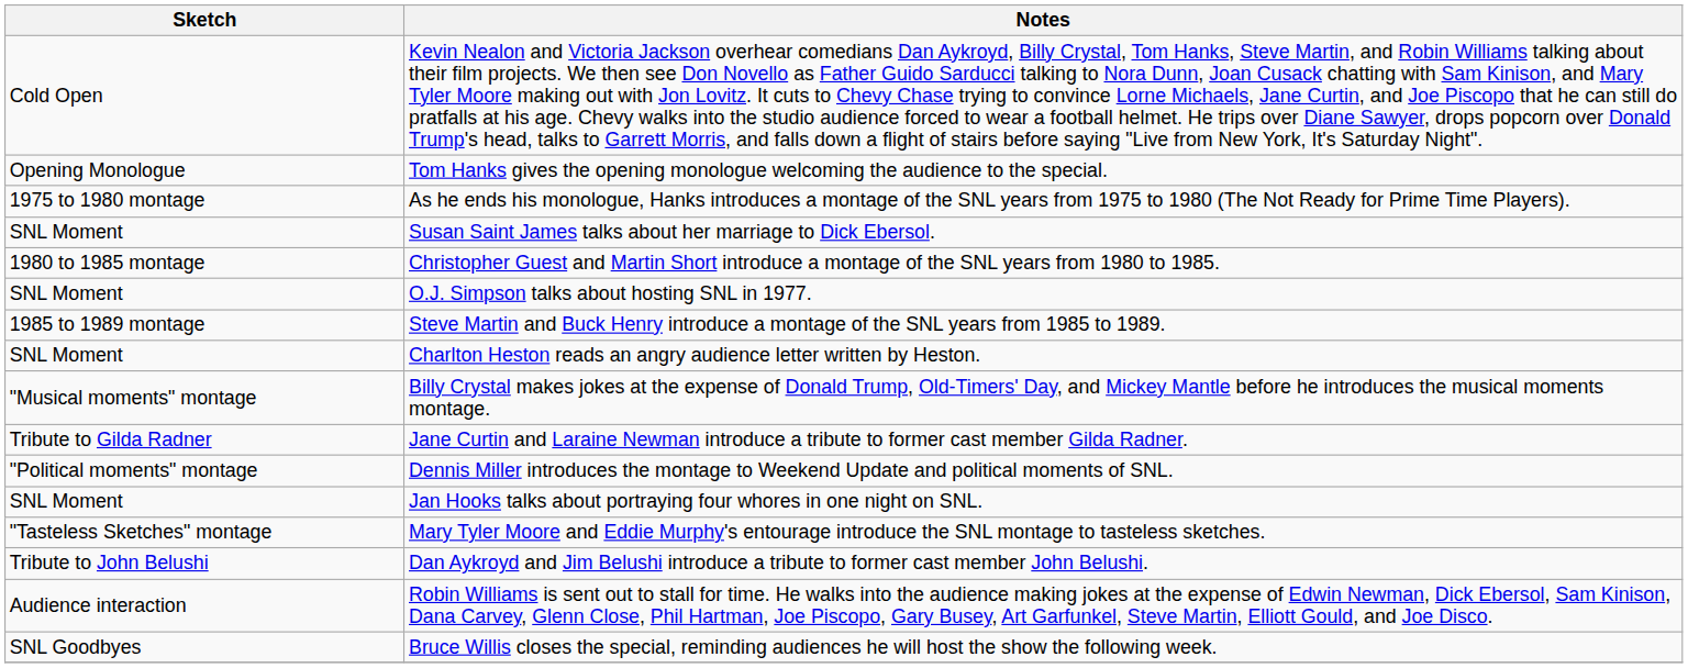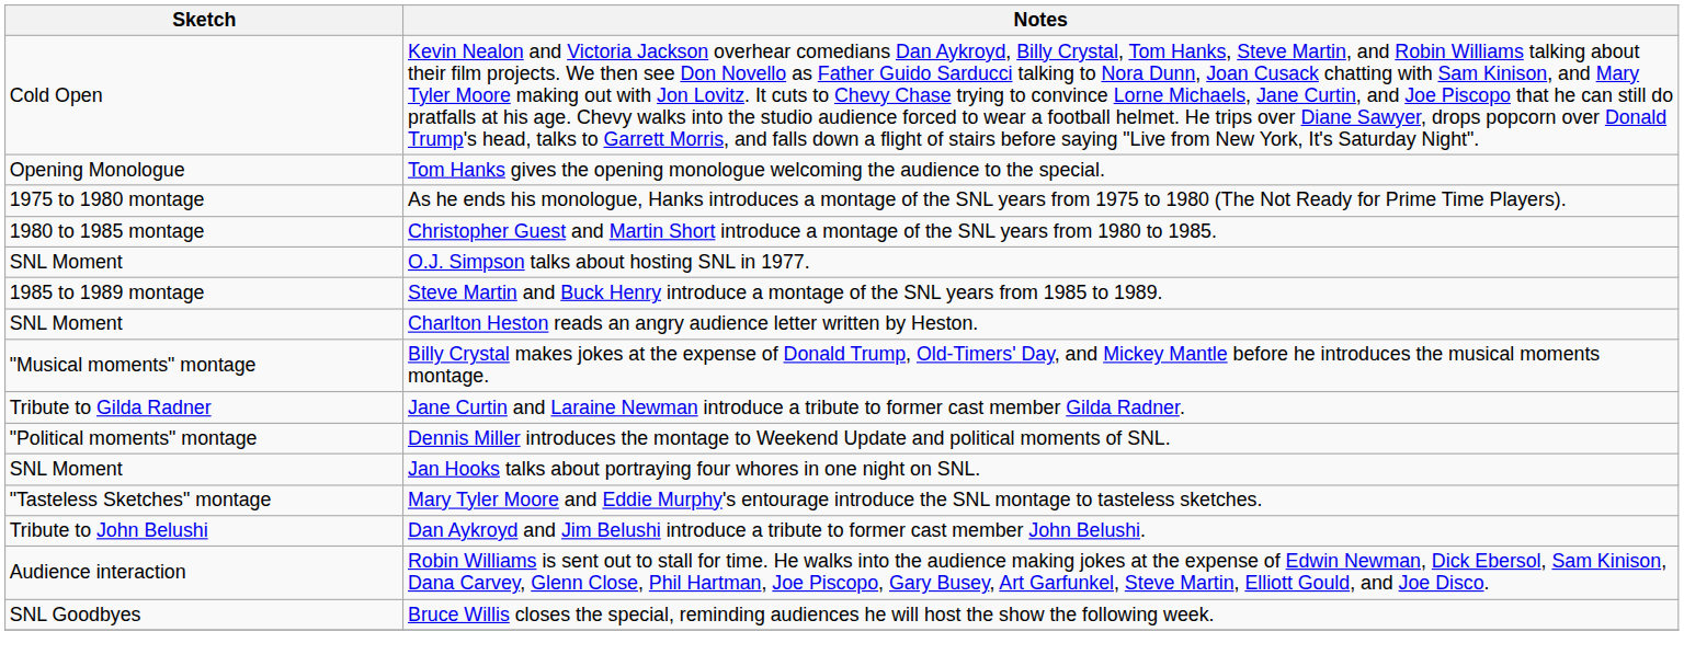 <table class="wikitable">
 <tr>
 <th scope="col" style="width:20em;">Sketch</th>
 <th scope="col" style="width:65em;">Notes</th>
 </tr>
 <tr>
 <td>Cold Open</td>
 <td><a href='#'>Kevin Nealon</a> and <a href='#'>Victoria Jackson</a> overhear comedians <a href='#'>Dan Aykroyd</a>, <a href='#'>Billy Crystal</a>,  <a href='#'>Tom Hanks</a>, <a href='#'>Steve Martin</a>, and <a href='#'>Robin Williams</a> talking about their film projects. We then see <a href='#'>Don Novello</a> as <a href='#'>Father Guido Sarducci</a> talking to <a href='#'>Nora Dunn</a>, <a href='#'>Joan Cusack</a> chatting with <a href='#'>Sam Kinison</a>, and <a href='#'>Mary Tyler Moore</a> making out with <a href='#'>Jon Lovitz</a>. It cuts to <a href='#'>Chevy Chase</a> trying to convince <a href='#'>Lorne Michaels</a>, <a href='#'>Jane Curtin</a>, and <a href='#'>Joe Piscopo</a> that he can still do pratfalls at his age. Chevy walks into the studio audience forced to wear a football helmet. He trips over <a href='#'>Diane Sawyer</a>, drops popcorn over <a href='#'>Donald Trump</a>'s head, talks to <a href='#'>Garrett Morris</a>, and falls down a flight of stairs before saying "Live from New York, It's Saturday Night".</td>
 </tr>
 <tr>
 <td>Opening Monologue</td>
 <td><a href='#'>Tom Hanks</a> gives the opening monologue welcoming the audience to the special.</td>
 </tr>
 <tr>
 <td>1975 to 1980 montage</td>
 <td>As he ends his monologue, Hanks introduces a montage of the SNL years from 1975 to 1980 (The Not Ready for Prime Time Players).</td>
-</tr>
-<tr>
-<td>SNL Moment</td>
-<td><a href='#'>Susan Saint James</a> talks about her marriage to <a href='#'>Dick Ebersol</a>.</td>
 </tr>
 <tr>
 <td>1980 to 1985 montage</td>
 <td><a href='#'>Christopher Guest</a> and <a href='#'>Martin Short</a> introduce a montage of the SNL years from 1980 to 1985.</td>
 </tr>
 <tr>
 <td>SNL Moment</td>
 <td><a href='#'>O.J. Simpson</a> talks about hosting SNL in 1977.</td>
 </tr>
 <tr>
 <td>1985 to 1989 montage</td>
 <td><a href='#'>Steve Martin</a> and <a href='#'>Buck Henry</a> introduce a montage of the SNL years from 1985 to 1989.</td>
 </tr>
 <tr>
 <td>SNL Moment</td>
 <td><a href='#'>Charlton Heston</a> reads an angry audience letter written by Heston.</td>
 </tr>
 <tr>
 <td>"Musical moments" montage</td>
 <td><a href='#'>Billy Crystal</a> makes jokes at the expense of <a href='#'>Donald Trump</a>, <a href='#'>Old-Timers' Day</a>, and <a href='#'>Mickey Mantle</a> before he introduces the musical moments montage.</td>
 </tr>
 <tr>
 <td>Tribute to <a href='#'>Gilda Radner</a></td>
 <td><a href='#'>Jane Curtin</a> and <a href='#'>Laraine Newman</a> introduce a tribute to former cast member <a href='#'>Gilda Radner</a>.</td>
 </tr>
 <tr>
 <td>"Political moments" montage</td>
 <td><a href='#'>Dennis Miller</a> introduces the montage to Weekend Update and political moments of SNL.</td>
 </tr>
 <tr>
 <td>SNL Moment</td>
 <td><a href='#'>Jan Hooks</a> talks about portraying four whores in one night on SNL.</td>
 </tr>
 <tr>
 <td>"Tasteless Sketches" montage</td>
 <td><a href='#'>Mary Tyler Moore</a> and <a href='#'>Eddie Murphy</a>'s entourage introduce the SNL montage to tasteless sketches.</td>
 </tr>
 <tr>
 <td>Tribute to <a href='#'>John Belushi</a></td>
 <td><a href='#'>Dan Aykroyd</a> and <a href='#'>Jim Belushi</a> introduce a tribute to former cast member <a href='#'>John Belushi</a>.</td>
 </tr>
 <tr>
 <td>Audience interaction</td>
 <td><a href='#'>Robin Williams</a> is sent out to stall for time. He walks into the audience making jokes at the expense of <a href='#'>Edwin Newman</a>, <a href='#'>Dick Ebersol</a>,  <a href='#'>Sam Kinison</a>, <a href='#'>Dana Carvey</a>, <a href='#'>Glenn Close</a>, <a href='#'>Phil Hartman</a>, <a href='#'>Joe Piscopo</a>, <a href='#'>Gary Busey</a>, <a href='#'>Art Garfunkel</a>, <a href='#'>Steve Martin</a>, <a href='#'>Elliott Gould</a>, and <a href='#'>Joe Disco</a>.</td>
 </tr>
 <tr>
 <td>SNL Goodbyes</td>
 <td><a href='#'>Bruce Willis</a> closes the special, reminding audiences he will host the show the following week.</td>
 </tr>
 <tr>
 </tr>
 </table>
